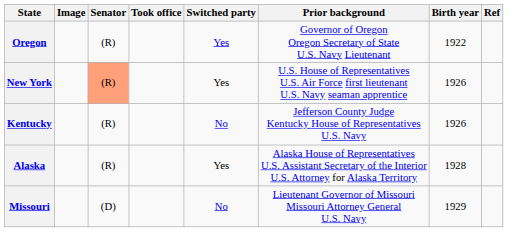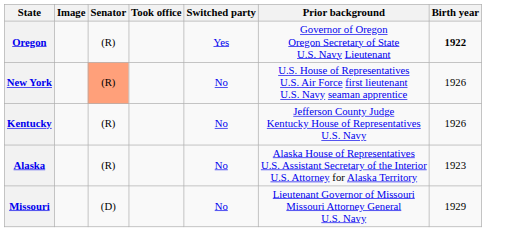 <table class="sortable wikitable" style="text-align:center">
 <tr>
 <th>State</th>
 <th>Image</th>
 <th>Senator</th>
 <th>Took office</th>
 <th>Switched party</th>
 <th>Prior background</th>
 <th>Birth year</th>
-<th class=unsortable>Ref</th>
 </tr>
 <tr>
 <th><a href='#'>Oregon</a></th>
 <td></td>
 <td> (R)</td>
 <td></td>
 <td><a href='#'>Yes</a><br></td>
 <td><a href='#'>Governor of Oregon</a><br><a href='#'>Oregon Secretary of State</a><br><a href='#'>U.S. Navy</a> <a href='#'>Lieutenant</a></td>
-<td>1922</td>
-<td></td>
+<td><strong>1922</strong></td>
 </tr>
 <tr>
 <th><a href='#'>New York</a></th>
 <td></td>
 <td style="background: lightsalmon;"> (R)</td>
 <td></td>
-<td>Yes<br></td>
+<td><a href='#'>No</a><br></td>
 <td><a href='#'>U.S. House of Representatives</a><br><a href='#'>U.S. Air Force</a> <a href='#'>first lieutenant</a><br><a href='#'>U.S. Navy</a> <a href='#'>seaman apprentice</a></td>
 <td>1926</td>
-<td></td>
 </tr>
 <tr>
 <th><a href='#'>Kentucky</a></th>
 <td></td>
 <td> (R)</td>
 <td></td>
 <td><a href='#'>No</a><br></td>
 <td><a href='#'>Jefferson County Judge</a><br><a href='#'>Kentucky House of Representatives</a><br><a href='#'>U.S. Navy</a></td>
 <td>1926</td>
-<td></td>
 </tr>
 <tr>
 <th><a href='#'>Alaska</a></th>
 <td></td>
 <td> (R)</td>
 <td></td>
-<td>Yes<br></td>
+<td><a href='#'>No</a><br></td>
 <td><a href='#'>Alaska House of Representatives</a><br><a href='#'>U.S. Assistant Secretary of the Interior</a><br><a href='#'>U.S. Attorney</a> for <a href='#'>Alaska Territory</a></td>
-<td>1928</td>
-<td></td>
+<td>1923</td>
 </tr>
 <tr>
 <th><a href='#'>Missouri</a></th>
 <td></td>
 <td> (D)</td>
 <td></td>
 <td><a href='#'>No</a><br></td>
 <td><a href='#'>Lieutenant Governor of Missouri</a><br><a href='#'>Missouri Attorney General</a><br><a href='#'>U.S. Navy</a></td>
 <td>1929</td>
-<td></td>
 </tr>
 </table>
